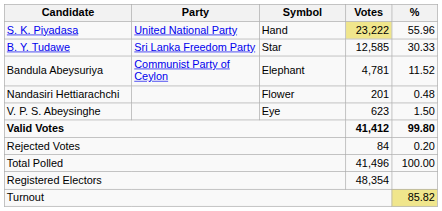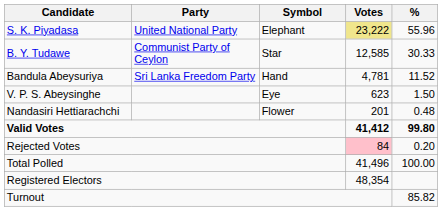 <table class="wikitable" border="1" style="text-align:right;">
 <tr>
 <th align=left width="180">Candidate</th>
 <th align=left width="180">Party</th>
 <th align=left width="120">Symbol</th>
 <th align=left width="60">Votes</th>
 <th align=left width="60">%</th>
 </tr>
 <tr>
 <td align=left><a href='#'>S. K. Piyadasa</a></td>
 <td align=left><a href='#'>United National Party</a></td>
-<td align=left>Hand</td>
+<td align=left>Elephant</td>
 <td align=right style="background: khaki;">23,222</td>
 <td align=right>55.96</td>
 </tr>
 <tr>
 <td align=left><a href='#'>B. Y. Tudawe</a></td>
-<td align=left><a href='#'>Sri Lanka Freedom Party</a></td>
+<td align=left><a href='#'>Communist Party of Ceylon</a></td>
 <td align=left>Star</td>
 <td align=right>12,585</td>
 <td align=right>30.33</td>
 </tr>
 <tr>
 <td align=left>Bandula Abeysuriya</td>
-<td align=left><a href='#'>Communist Party of Ceylon</a></td>
-<td align=left>Elephant</td>
+<td align=left><a href='#'>Sri Lanka Freedom Party</a></td>
+<td align=left>Hand</td>
 <td align=right>4,781</td>
 <td align=right>11.52</td>
+</tr>
+<tr>
+<td align=left>V. P. S. Abeysinghe</td>
+<td></td>
+<td align=left>Eye</td>
+<td align=right>623</td>
+<td align=right>1.50</td>
 </tr>
 <tr>
 <td align=left>Nandasiri Hettiarachchi</td>
 <td></td>
 <td align=left>Flower</td>
 <td align=right>201</td>
 <td align=right>0.48</td>
 </tr>
 <tr>
-<td align=left>V. P. S. Abeysinghe</td>
-<td></td>
-<td align=left>Eye</td>
-<td align=right>623</td>
-<td align=right>1.50</td>
-</tr>
-<tr>
 <td align=left colspan=3><strong>Valid Votes</strong></td>
 <td align=right><strong>41,412</strong></td>
 <td align=right><strong>99.80</strong></td>
 </tr>
 <tr>
 <td align=left colspan=3>Rejected Votes</td>
-<td align=right>84</td>
+<td align=right style="background: pink;">84</td>
 <td align=right>0.20</td>
 </tr>
 <tr>
 <td align=left colspan=3>Total Polled</td>
 <td align=right>41,496</td>
 <td align=right>100.00</td>
 </tr>
 <tr>
 <td align=left colspan=3>Registered Electors</td>
 <td align=right>48,354</td>
 <td></td>
 </tr>
 <tr>
 <td align=left colspan=4>Turnout</td>
-<td align=right style="background: khaki;">85.82</td>
+<td align=right>85.82</td>
 </tr>
 </table>
